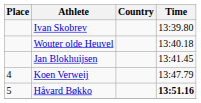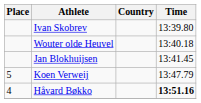 <table class="wikitable" border="1">
 <tr>
 <th>Place</th>
 <th>Athlete</th>
 <th>Country</th>
 <th>Time</th>
 </tr>
 <tr>
 <td></td>
 <td><a href='#'>Ivan Skobrev</a></td>
 <td></td>
 <td>13:39.80</td>
 </tr>
 <tr>
 <td></td>
 <td><a href='#'>Wouter olde Heuvel</a></td>
 <td></td>
 <td>13:40.18</td>
 </tr>
 <tr>
 <td></td>
 <td><a href='#'>Jan Blokhuijsen</a></td>
 <td></td>
 <td>13:41.45</td>
 </tr>
 <tr>
-<td>4</td>
+<td>5</td>
 <td><a href='#'>Koen Verweij</a></td>
 <td></td>
 <td>13:47.79</td>
 </tr>
 <tr>
-<td>5</td>
+<td>4</td>
 <td><a href='#'>Håvard Bøkko</a></td>
 <td></td>
 <td><strong>13:51.16</strong></td>
 </tr>
 <tr>
 </tr>
 </table>
